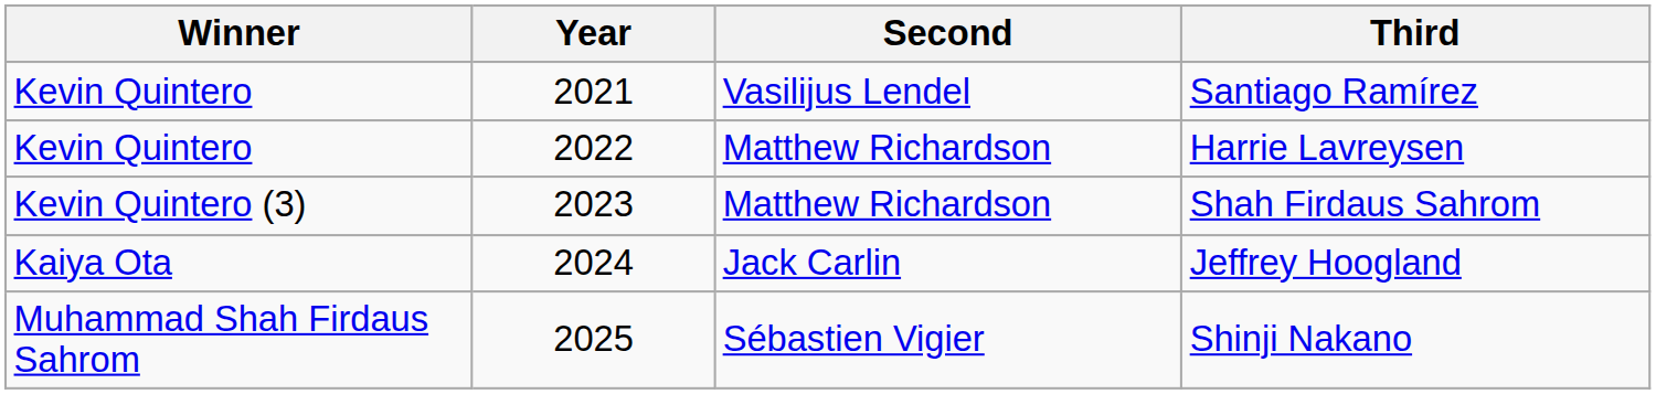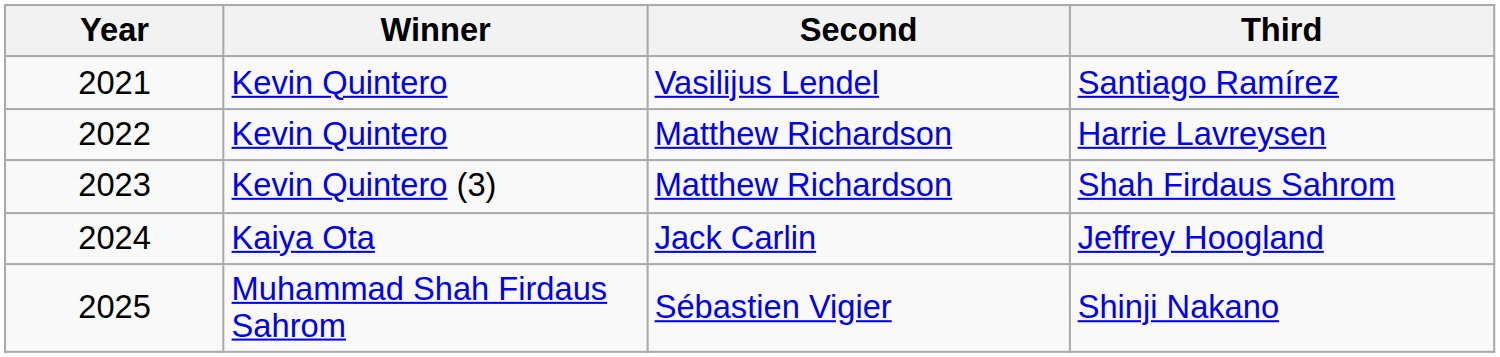 <table class="wikitable alternance sortable">
 <tr bgcolor="#CCCCCC">
+<th width="100">Year</th>
 <th width="200">Winner</th>
-<th width="100">Year</th>
 <th width="200">Second</th>
 <th width="200">Third</th>
 </tr>
 <tr>
+<td align="center">2021</td>
 <td> <a href='#'>Kevin Quintero</a></td>
-<td align="center">2021</td>
 <td> <a href='#'>Vasilijus Lendel</a></td>
 <td> <a href='#'>Santiago Ramírez</a></td>
 </tr>
 <tr>
+<td align="center">2022</td>
 <td> <a href='#'>Kevin Quintero</a></td>
-<td align="center">2022</td>
 <td> <a href='#'>Matthew Richardson</a></td>
 <td> <a href='#'>Harrie Lavreysen</a></td>
 </tr>
 <tr>
+<td align="center">2023</td>
 <td> <a href='#'>Kevin Quintero</a> (3)</td>
-<td align="center">2023</td>
 <td> <a href='#'>Matthew Richardson</a></td>
 <td> <a href='#'>Shah Firdaus Sahrom</a></td>
 </tr>
 <tr>
+<td align="center">2024</td>
 <td> <a href='#'>Kaiya Ota</a></td>
-<td align="center">2024</td>
 <td> <a href='#'>Jack Carlin</a></td>
 <td> <a href='#'>Jeffrey Hoogland</a></td>
 </tr>
 <tr>
+<td align="center">2025</td>
 <td> <a href='#'>Muhammad Shah Firdaus Sahrom</a></td>
-<td align="center">2025</td>
 <td> <a href='#'>Sébastien Vigier</a></td>
 <td> <a href='#'>Shinji Nakano</a></td>
 </tr>
 </table>
